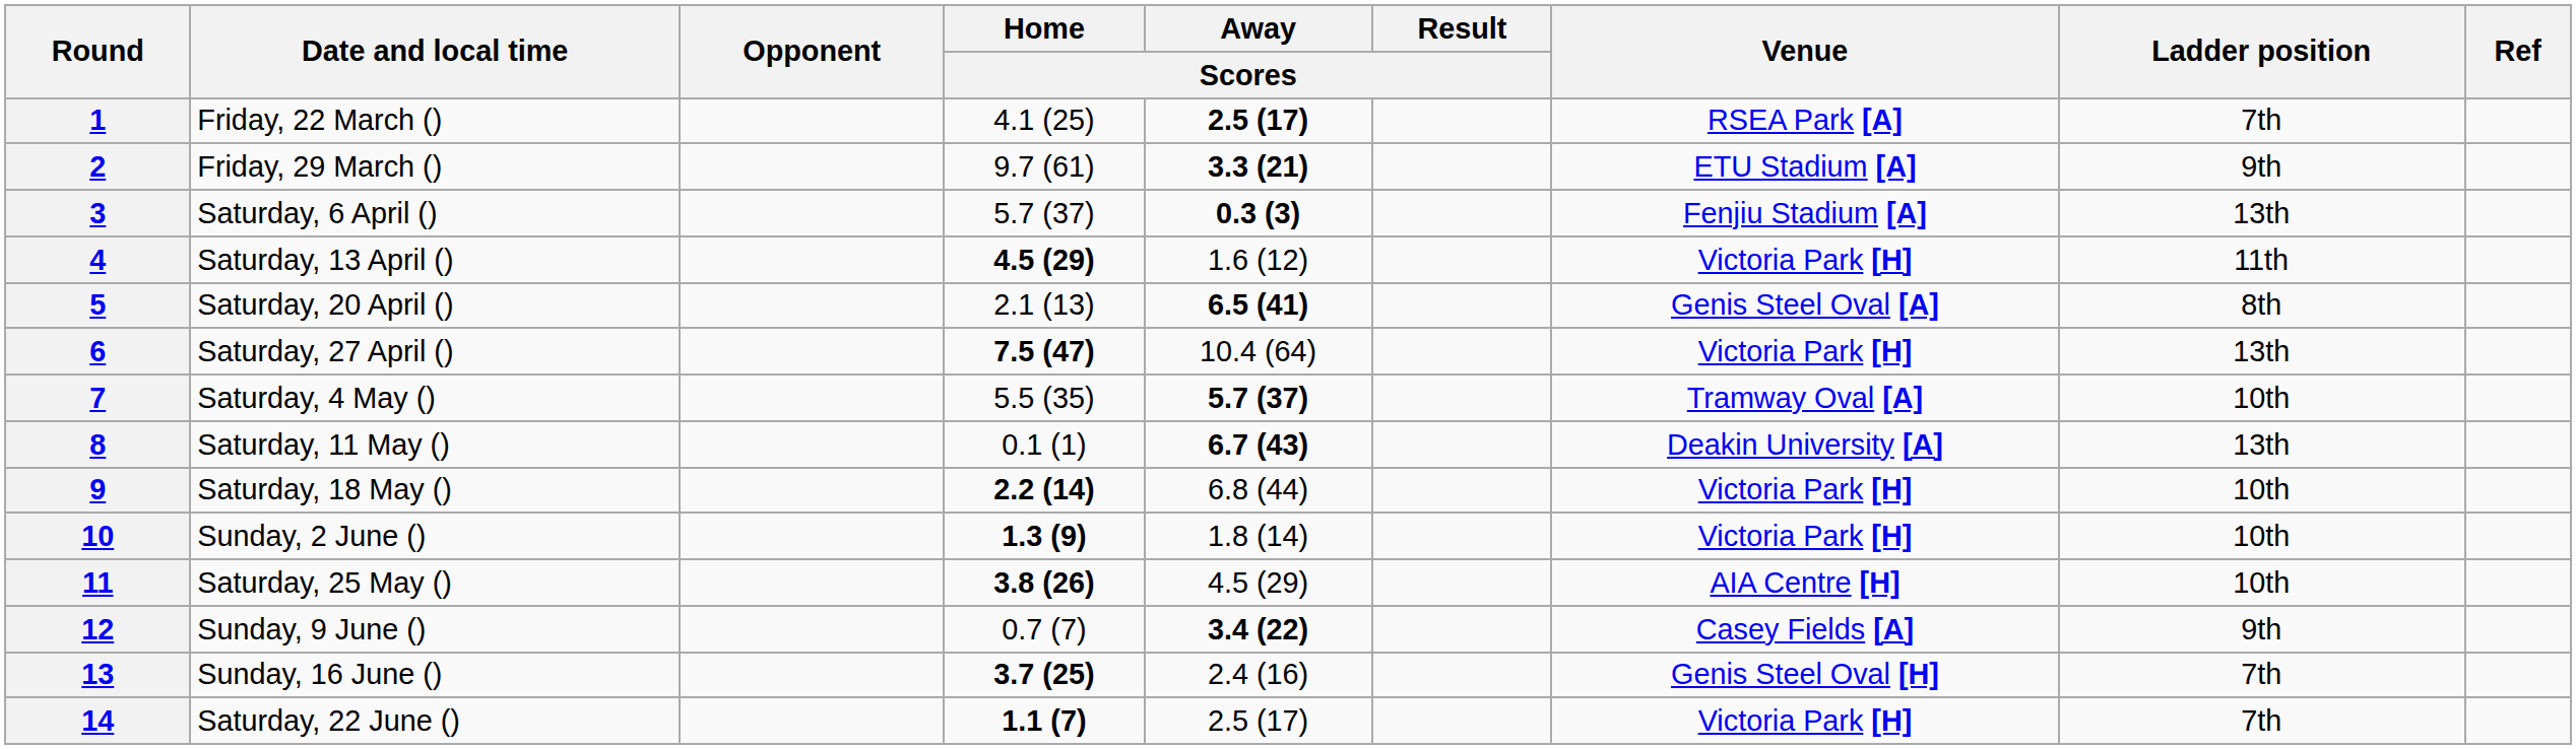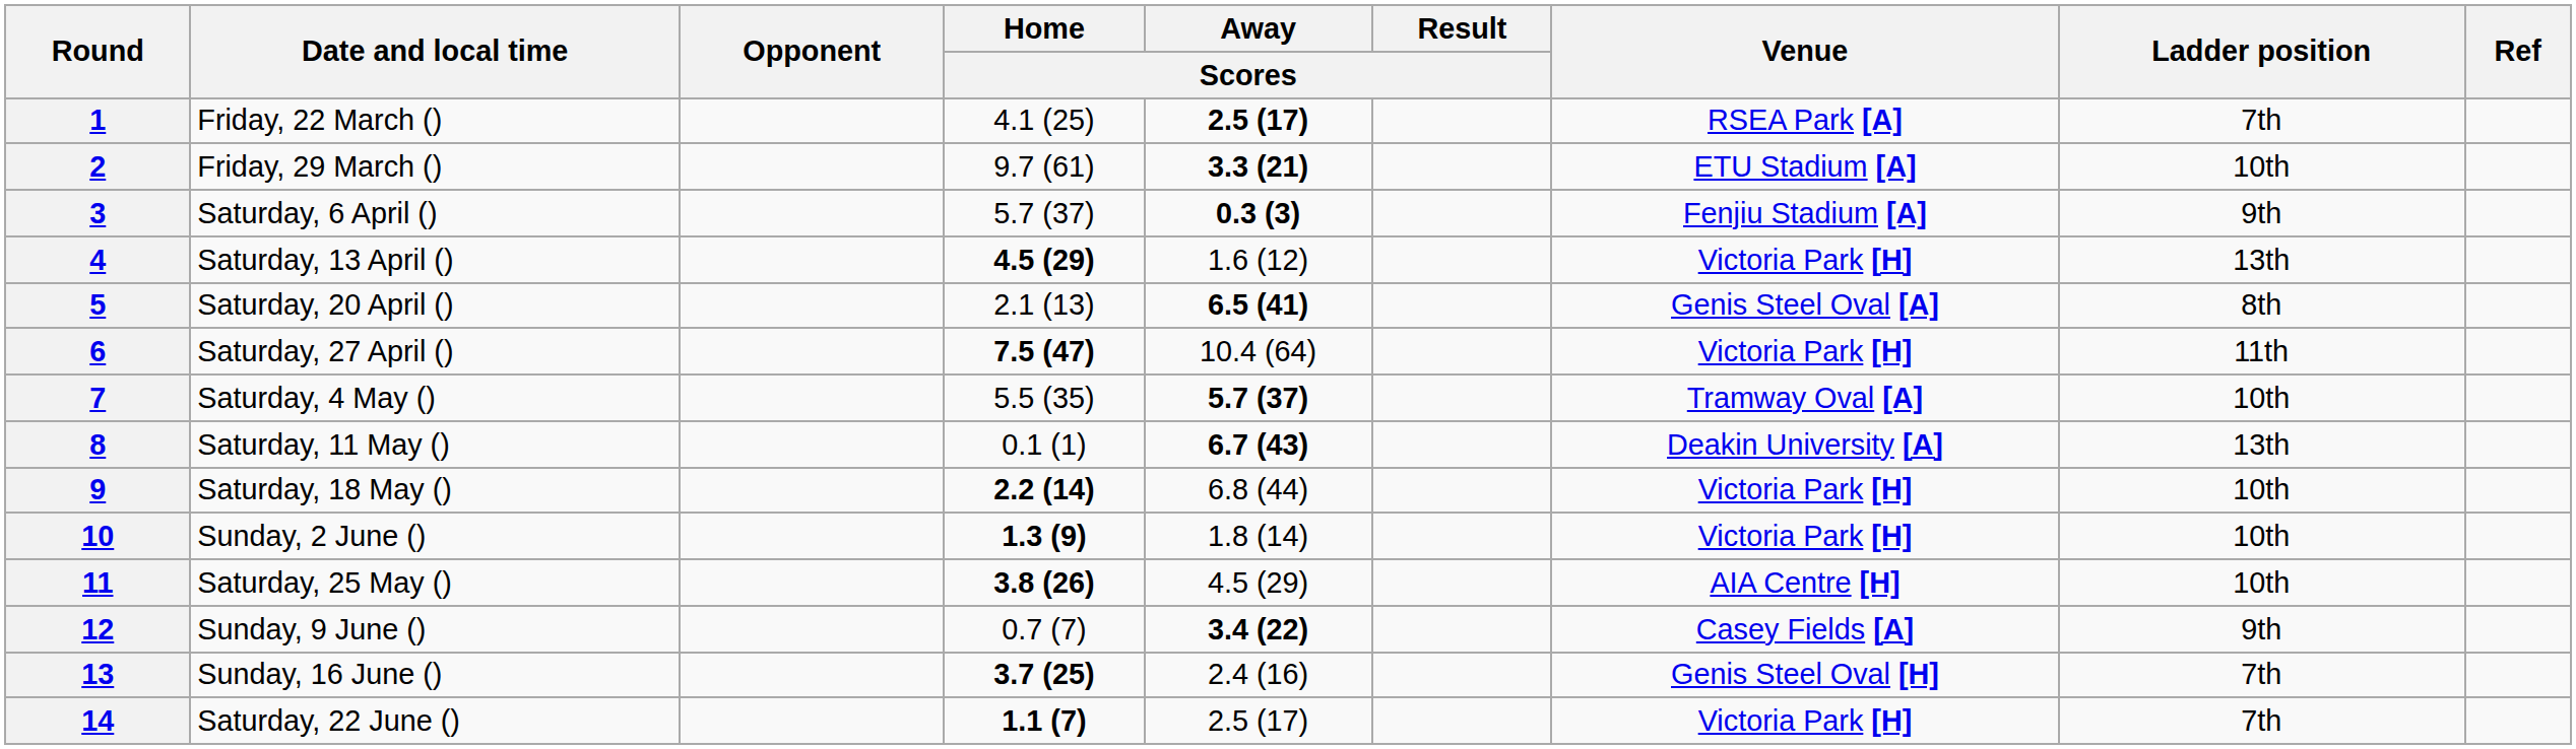 <table class="wikitable plainrowheaders" style="font-size:90%; width:100%; text-align:center;">
 <tr>
 <th rowspan="2" scope="col">Round</th>
 <th rowspan="2" scope="col">Date and local time</th>
 <th rowspan="2" scope="col">Opponent</th>
 <th scope="col">Home</th>
 <th scope="col">Away</th>
 <th scope="col">Result</th>
 <th rowspan="2" scope="col">Venue</th>
 <th rowspan="2" scope="col">Ladder position</th>
 <th rowspan="2" scope="col" class="unsortable">Ref</th>
 </tr>
 <tr>
 <th colspan="3" scope="col">Scores</th>
 </tr>
 <tr>
 <th scope="row" style="text-align: center;"><a href='#'>1</a></th>
 <td align="left">Friday, 22 March ()</td>
 <td align="left"></td>
 <td>4.1 (25)</td>
 <td><strong>2.5 (17)</strong></td>
 <td></td>
 <td><a href='#'>RSEA Park</a> <a href='#'><strong>[A]</strong></a></td>
 <td>7th</td>
 <td></td>
 </tr>
 <tr>
 <th scope="row" style="text-align: center;"><a href='#'>2</a></th>
 <td align="left">Friday, 29 March ()</td>
 <td align="left"></td>
 <td>9.7 (61)</td>
 <td><strong>3.3 (21)</strong></td>
 <td></td>
 <td><a href='#'>ETU Stadium</a> <a href='#'><strong>[A]</strong></a></td>
-<td>9th</td>
+<td>10th</td>
 <td></td>
 </tr>
 <tr>
 <th scope="row" style="text-align: center;"><a href='#'>3</a></th>
 <td align="left">Saturday, 6 April ()</td>
 <td align="left"></td>
 <td>5.7 (37)</td>
 <td><strong>0.3 (3)</strong></td>
 <td></td>
 <td><a href='#'>Fenjiu Stadium</a> <a href='#'><strong>[A]</strong></a></td>
-<td>13th</td>
+<td>9th</td>
 <td></td>
 </tr>
 <tr>
 <th scope="row" style="text-align: center;"><a href='#'>4</a></th>
 <td align="left">Saturday, 13 April ()</td>
 <td align="left"></td>
 <td><strong>4.5 (29)</strong></td>
 <td>1.6 (12)</td>
 <td></td>
 <td><a href='#'>Victoria Park</a> <a href='#'><strong>[H]</strong></a></td>
-<td>11th</td>
+<td>13th</td>
 <td></td>
 </tr>
 <tr>
 <th scope="row" style="text-align: center;"><a href='#'>5</a></th>
 <td align="left">Saturday, 20 April ()</td>
 <td align="left"></td>
 <td>2.1 (13)</td>
 <td><strong>6.5 (41)</strong></td>
 <td></td>
 <td><a href='#'>Genis Steel Oval</a> <a href='#'><strong>[A]</strong></a></td>
 <td>8th</td>
 <td></td>
 </tr>
 <tr>
 <th scope="row" style="text-align: center;"><a href='#'>6</a></th>
 <td align="left">Saturday, 27 April ()</td>
 <td align="left"></td>
 <td><strong>7.5 (47)</strong></td>
 <td>10.4 (64)</td>
 <td></td>
 <td><a href='#'>Victoria Park</a> <a href='#'><strong>[H]</strong></a></td>
-<td>13th</td>
+<td>11th</td>
 <td></td>
 </tr>
 <tr>
 <th scope="row" style="text-align: center;"><a href='#'>7</a></th>
 <td align="left">Saturday, 4 May ()</td>
 <td align="left"></td>
 <td>5.5 (35)</td>
 <td><strong>5.7 (37)</strong></td>
 <td></td>
 <td><a href='#'>Tramway Oval</a> <a href='#'><strong>[A]</strong></a></td>
 <td>10th</td>
 <td></td>
 </tr>
 <tr>
 <th scope="row" style="text-align: center;"><a href='#'>8</a></th>
 <td align="left">Saturday, 11 May ()</td>
 <td align="left"></td>
 <td>0.1 (1)</td>
 <td><strong>6.7 (43)</strong></td>
 <td></td>
 <td><a href='#'>Deakin University</a> <a href='#'><strong>[A]</strong></a></td>
 <td>13th</td>
 <td></td>
 </tr>
 <tr>
 <th scope="row" style="text-align: center;"><a href='#'>9</a></th>
 <td align="left">Saturday, 18 May ()</td>
 <td align="left"></td>
 <td><strong>2.2 (14)</strong></td>
 <td>6.8 (44)</td>
 <td></td>
 <td><a href='#'>Victoria Park</a> <a href='#'><strong>[H]</strong></a></td>
 <td>10th</td>
 <td></td>
 </tr>
 <tr>
 <th scope="row" style="text-align: center;"><a href='#'>10</a></th>
 <td align="left">Sunday, 2 June ()</td>
 <td align="left"></td>
 <td><strong>1.3 (9)</strong></td>
 <td>1.8 (14)</td>
 <td></td>
 <td><a href='#'>Victoria Park</a> <a href='#'><strong>[H]</strong></a></td>
 <td>10th</td>
 <td></td>
 </tr>
 <tr>
 <th scope="row" style="text-align: center;"><a href='#'>11</a></th>
 <td align="left">Saturday, 25 May ()</td>
 <td align="left"></td>
 <td><strong>3.8 (26)</strong></td>
 <td>4.5 (29)</td>
 <td></td>
 <td><a href='#'>AIA Centre</a> <a href='#'><strong>[H]</strong></a></td>
 <td>10th</td>
 <td></td>
 </tr>
 <tr>
 <th scope="row" style="text-align: center;"><a href='#'>12</a></th>
 <td align="left">Sunday, 9 June ()</td>
 <td align="left"></td>
 <td>0.7 (7)</td>
 <td><strong>3.4 (22)</strong></td>
 <td></td>
 <td><a href='#'>Casey Fields</a> <a href='#'><strong>[A]</strong></a></td>
 <td>9th</td>
 <td></td>
 </tr>
 <tr>
 <th scope="row" style="text-align: center;"><a href='#'>13</a></th>
 <td align="left">Sunday, 16 June ()</td>
 <td align="left"></td>
 <td><strong>3.7 (25)</strong></td>
 <td>2.4 (16)</td>
 <td></td>
 <td><a href='#'>Genis Steel Oval</a> <a href='#'><strong>[H]</strong></a></td>
 <td>7th</td>
 <td></td>
 </tr>
 <tr>
 <th scope="row" style="text-align: center;"><a href='#'>14</a></th>
 <td align="left">Saturday, 22 June ()</td>
 <td align="left"></td>
 <td><strong>1.1 (7)</strong></td>
 <td>2.5 (17)</td>
 <td></td>
 <td><a href='#'>Victoria Park</a> <a href='#'><strong>[H]</strong></a></td>
 <td>7th</td>
 <td></td>
 </tr>
 </table>
